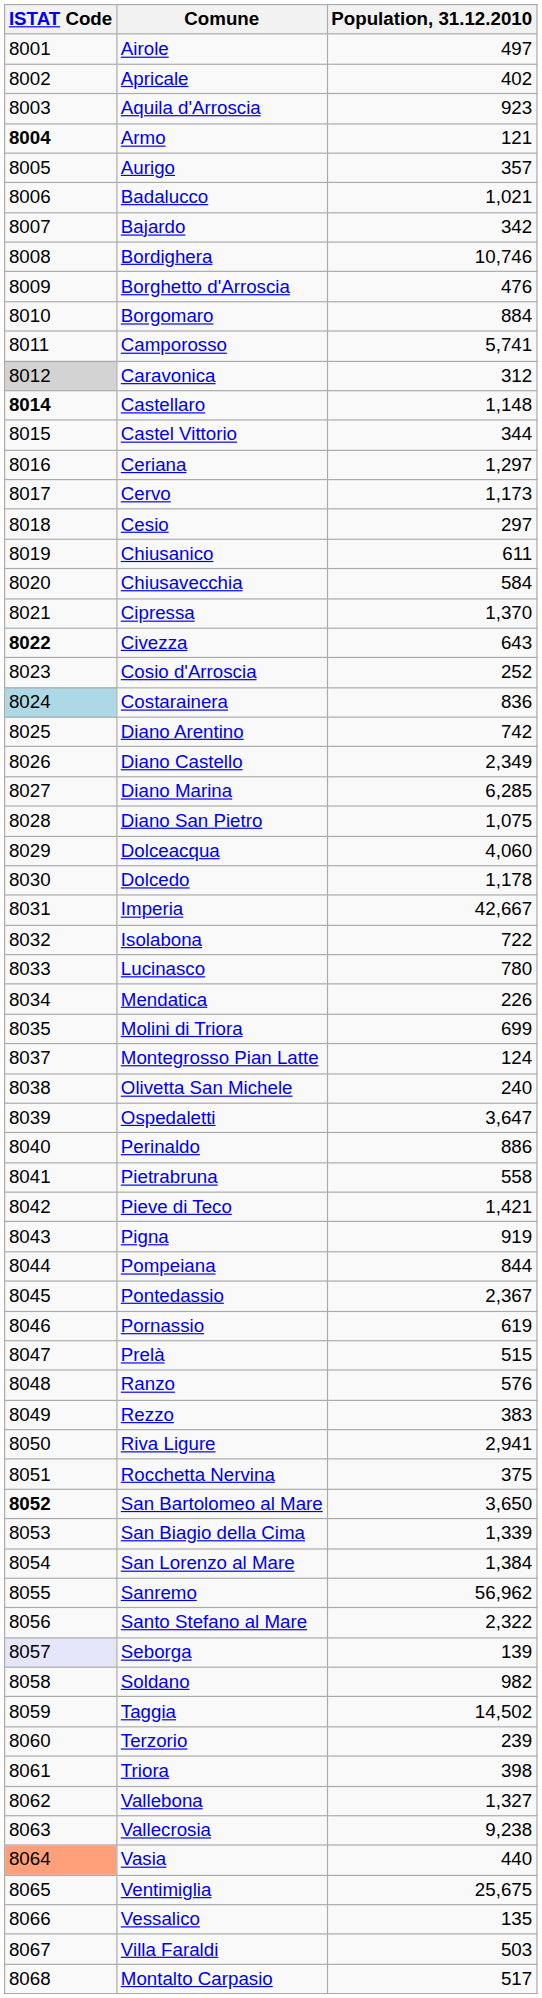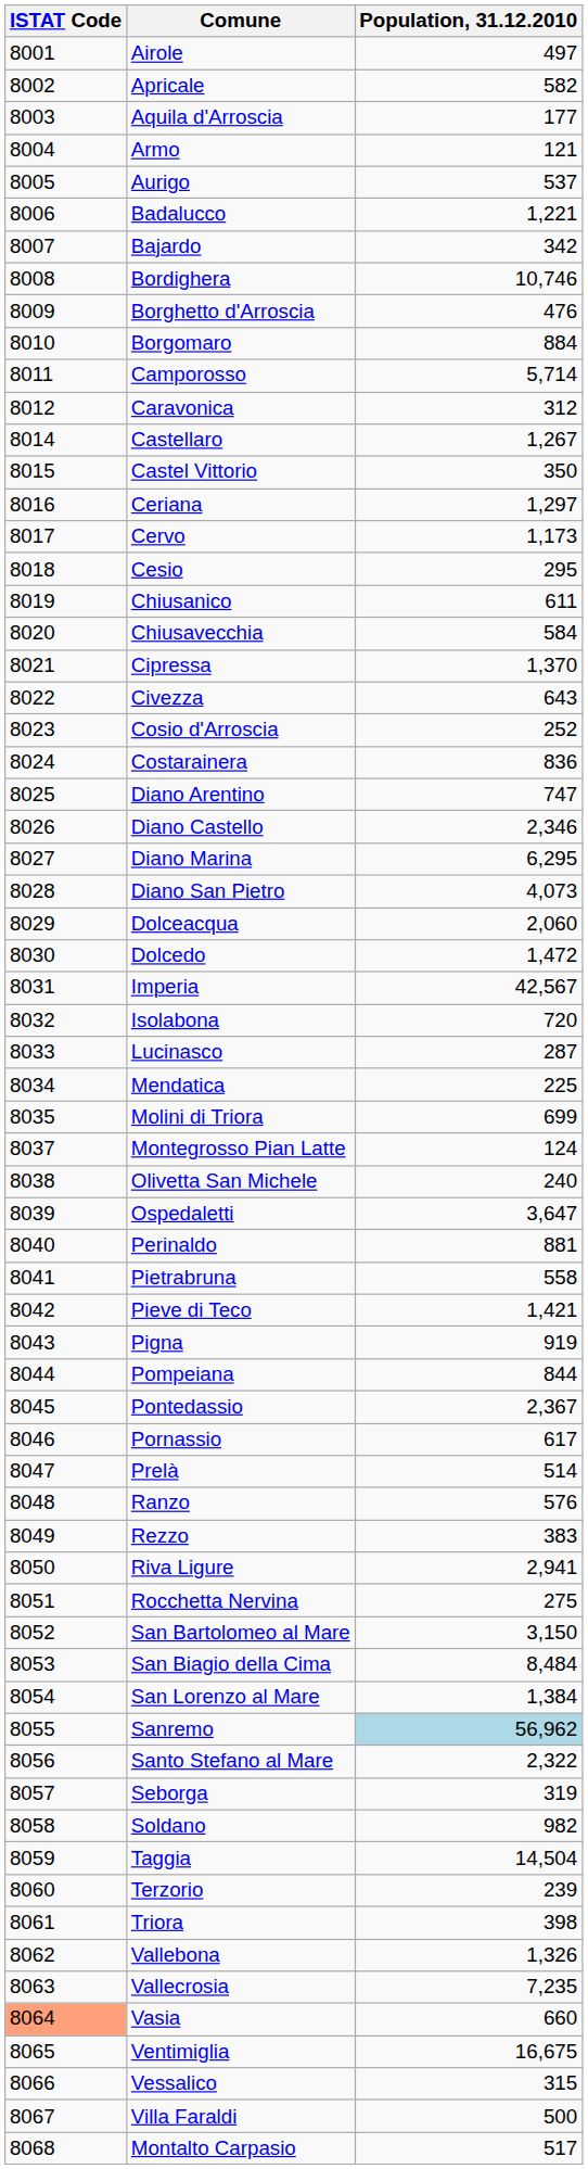 <table class="wikitable sortable">
 <tr>
 <th><a href='#'>ISTAT</a> Code</th>
 <th>Comune</th>
 <th>Population, 31.12.2010</th>
 </tr>
 <tr>
 <td>8001</td>
 <td><a href='#'>Airole</a></td>
 <td align="right">497</td>
 </tr>
 <tr>
 <td>8002</td>
 <td><a href='#'>Apricale</a></td>
-<td align="right">402</td>
+<td align="right">582</td>
 </tr>
 <tr>
 <td>8003</td>
 <td><a href='#'>Aquila d'Arroscia</a></td>
-<td align="right">923</td>
+<td align="right">177</td>
 </tr>
 <tr>
-<td><strong>8004</strong></td>
+<td>8004</td>
 <td><a href='#'>Armo</a></td>
 <td align="right">121</td>
 </tr>
 <tr>
 <td>8005</td>
 <td><a href='#'>Aurigo</a></td>
-<td align="right">357</td>
+<td align="right">537</td>
 </tr>
 <tr>
 <td>8006</td>
 <td><a href='#'>Badalucco</a></td>
-<td align="right">1,021</td>
+<td align="right">1,221</td>
 </tr>
 <tr>
 <td>8007</td>
 <td><a href='#'>Bajardo</a></td>
 <td align="right">342</td>
 </tr>
 <tr>
 <td>8008</td>
 <td><a href='#'>Bordighera</a></td>
 <td align="right">10,746</td>
 </tr>
 <tr>
 <td>8009</td>
 <td><a href='#'>Borghetto d'Arroscia</a></td>
 <td align="right">476</td>
 </tr>
 <tr>
 <td>8010</td>
 <td><a href='#'>Borgomaro</a></td>
 <td align="right">884</td>
 </tr>
 <tr>
 <td>8011</td>
 <td><a href='#'>Camporosso</a></td>
-<td align="right">5,741</td>
+<td align="right">5,714</td>
 </tr>
 <tr>
-<td style="background: lightgrey;">8012</td>
+<td>8012</td>
 <td><a href='#'>Caravonica</a></td>
 <td align="right">312</td>
 </tr>
 <tr>
-<td><strong>8014</strong></td>
+<td>8014</td>
 <td><a href='#'>Castellaro</a></td>
-<td align="right">1,148</td>
+<td align="right">1,267</td>
 </tr>
 <tr>
 <td>8015</td>
 <td><a href='#'>Castel Vittorio</a></td>
-<td align="right">344</td>
+<td align="right">350</td>
 </tr>
 <tr>
 <td>8016</td>
 <td><a href='#'>Ceriana</a></td>
 <td align="right">1,297</td>
 </tr>
 <tr>
 <td>8017</td>
 <td><a href='#'>Cervo</a></td>
 <td align="right">1,173</td>
 </tr>
 <tr>
 <td>8018</td>
 <td><a href='#'>Cesio</a></td>
-<td align="right">297</td>
+<td align="right">295</td>
 </tr>
 <tr>
 <td>8019</td>
 <td><a href='#'>Chiusanico</a></td>
 <td align="right">611</td>
 </tr>
 <tr>
 <td>8020</td>
 <td><a href='#'>Chiusavecchia</a></td>
 <td align="right">584</td>
 </tr>
 <tr>
 <td>8021</td>
 <td><a href='#'>Cipressa</a></td>
 <td align="right">1,370</td>
 </tr>
 <tr>
-<td><strong>8022</strong></td>
+<td>8022</td>
 <td><a href='#'>Civezza</a></td>
 <td align="right">643</td>
 </tr>
 <tr>
 <td>8023</td>
 <td><a href='#'>Cosio d'Arroscia</a></td>
 <td align="right">252</td>
 </tr>
 <tr>
-<td style="background: lightblue;">8024</td>
+<td>8024</td>
 <td><a href='#'>Costarainera</a></td>
 <td align="right">836</td>
 </tr>
 <tr>
 <td>8025</td>
 <td><a href='#'>Diano Arentino</a></td>
-<td align="right">742</td>
+<td align="right">747</td>
 </tr>
 <tr>
 <td>8026</td>
 <td><a href='#'>Diano Castello</a></td>
-<td align="right">2,349</td>
+<td align="right">2,346</td>
 </tr>
 <tr>
 <td>8027</td>
 <td><a href='#'>Diano Marina</a></td>
-<td align="right">6,285</td>
+<td align="right">6,295</td>
 </tr>
 <tr>
 <td>8028</td>
 <td><a href='#'>Diano San Pietro</a></td>
-<td align="right">1,075</td>
+<td align="right">4,073</td>
 </tr>
 <tr>
 <td>8029</td>
 <td><a href='#'>Dolceacqua</a></td>
-<td align="right">4,060</td>
+<td align="right">2,060</td>
 </tr>
 <tr>
 <td>8030</td>
 <td><a href='#'>Dolcedo</a></td>
-<td align="right">1,178</td>
+<td align="right">1,472</td>
 </tr>
 <tr>
 <td>8031</td>
 <td><a href='#'>Imperia</a></td>
-<td align="right">42,667</td>
+<td align="right">42,567</td>
 </tr>
 <tr>
 <td>8032</td>
 <td><a href='#'>Isolabona</a></td>
-<td align="right">722</td>
+<td align="right">720</td>
 </tr>
 <tr>
 <td>8033</td>
 <td><a href='#'>Lucinasco</a></td>
-<td align="right">780</td>
+<td align="right">287</td>
 </tr>
 <tr>
 <td>8034</td>
 <td><a href='#'>Mendatica</a></td>
-<td align="right">226</td>
+<td align="right">225</td>
 </tr>
 <tr>
 <td>8035</td>
 <td><a href='#'>Molini di Triora</a></td>
 <td align="right">699</td>
 </tr>
 <tr>
 <td>8037</td>
 <td><a href='#'>Montegrosso Pian Latte</a></td>
 <td align="right">124</td>
 </tr>
 <tr>
 <td>8038</td>
 <td><a href='#'>Olivetta San Michele</a></td>
 <td align="right">240</td>
 </tr>
 <tr>
 <td>8039</td>
 <td><a href='#'>Ospedaletti</a></td>
 <td align="right">3,647</td>
 </tr>
 <tr>
 <td>8040</td>
 <td><a href='#'>Perinaldo</a></td>
-<td align="right">886</td>
+<td align="right">881</td>
 </tr>
 <tr>
 <td>8041</td>
 <td><a href='#'>Pietrabruna</a></td>
 <td align="right">558</td>
 </tr>
 <tr>
 <td>8042</td>
 <td><a href='#'>Pieve di Teco</a></td>
 <td align="right">1,421</td>
 </tr>
 <tr>
 <td>8043</td>
 <td><a href='#'>Pigna</a></td>
 <td align="right">919</td>
 </tr>
 <tr>
 <td>8044</td>
 <td><a href='#'>Pompeiana</a></td>
 <td align="right">844</td>
 </tr>
 <tr>
 <td>8045</td>
 <td><a href='#'>Pontedassio</a></td>
 <td align="right">2,367</td>
 </tr>
 <tr>
 <td>8046</td>
 <td><a href='#'>Pornassio</a></td>
-<td align="right">619</td>
+<td align="right">617</td>
 </tr>
 <tr>
 <td>8047</td>
 <td><a href='#'>Prelà</a></td>
-<td align="right">515</td>
+<td align="right">514</td>
 </tr>
 <tr>
 <td>8048</td>
 <td><a href='#'>Ranzo</a></td>
 <td align="right">576</td>
 </tr>
 <tr>
 <td>8049</td>
 <td><a href='#'>Rezzo</a></td>
 <td align="right">383</td>
 </tr>
 <tr>
 <td>8050</td>
 <td><a href='#'>Riva Ligure</a></td>
 <td align="right">2,941</td>
 </tr>
 <tr>
 <td>8051</td>
 <td><a href='#'>Rocchetta Nervina</a></td>
-<td align="right">375</td>
+<td align="right">275</td>
 </tr>
 <tr>
-<td><strong>8052</strong></td>
+<td>8052</td>
 <td><a href='#'>San Bartolomeo al Mare</a></td>
-<td align="right">3,650</td>
+<td align="right">3,150</td>
 </tr>
 <tr>
 <td>8053</td>
 <td><a href='#'>San Biagio della Cima</a></td>
-<td align="right">1,339</td>
+<td align="right">8,484</td>
 </tr>
 <tr>
 <td>8054</td>
 <td><a href='#'>San Lorenzo al Mare</a></td>
 <td align="right">1,384</td>
 </tr>
 <tr>
 <td>8055</td>
 <td><a href='#'>Sanremo</a></td>
-<td align="right">56,962</td>
+<td align="right" style="background: lightblue;">56,962</td>
 </tr>
 <tr>
 <td>8056</td>
 <td><a href='#'>Santo Stefano al Mare</a></td>
 <td align="right">2,322</td>
 </tr>
 <tr>
-<td style="background: lavender;">8057</td>
+<td>8057</td>
 <td><a href='#'>Seborga</a></td>
-<td align="right">139</td>
+<td align="right">319</td>
 </tr>
 <tr>
 <td>8058</td>
 <td><a href='#'>Soldano</a></td>
 <td align="right">982</td>
 </tr>
 <tr>
 <td>8059</td>
 <td><a href='#'>Taggia</a></td>
-<td align="right">14,502</td>
+<td align="right">14,504</td>
 </tr>
 <tr>
 <td>8060</td>
 <td><a href='#'>Terzorio</a></td>
 <td align="right">239</td>
 </tr>
 <tr>
 <td>8061</td>
 <td><a href='#'>Triora</a></td>
 <td align="right">398</td>
 </tr>
 <tr>
 <td>8062</td>
 <td><a href='#'>Vallebona</a></td>
-<td align="right">1,327</td>
+<td align="right">1,326</td>
 </tr>
 <tr>
 <td>8063</td>
 <td><a href='#'>Vallecrosia</a></td>
-<td align="right">9,238</td>
+<td align="right">7,235</td>
 </tr>
 <tr>
 <td style="background: lightsalmon;">8064</td>
 <td><a href='#'>Vasia</a></td>
-<td align="right">440</td>
+<td align="right">660</td>
 </tr>
 <tr>
 <td>8065</td>
 <td><a href='#'>Ventimiglia</a></td>
-<td align="right">25,675</td>
+<td align="right">16,675</td>
 </tr>
 <tr>
 <td>8066</td>
 <td><a href='#'>Vessalico</a></td>
-<td align="right">135</td>
+<td align="right">315</td>
 </tr>
 <tr>
 <td>8067</td>
 <td><a href='#'>Villa Faraldi</a></td>
-<td align="right">503</td>
+<td align="right">500</td>
 </tr>
 <tr>
 <td>8068</td>
 <td><a href='#'>Montalto Carpasio</a></td>
 <td align="right">517</td>
 </tr>
 <tr>
 </tr>
 </table>
